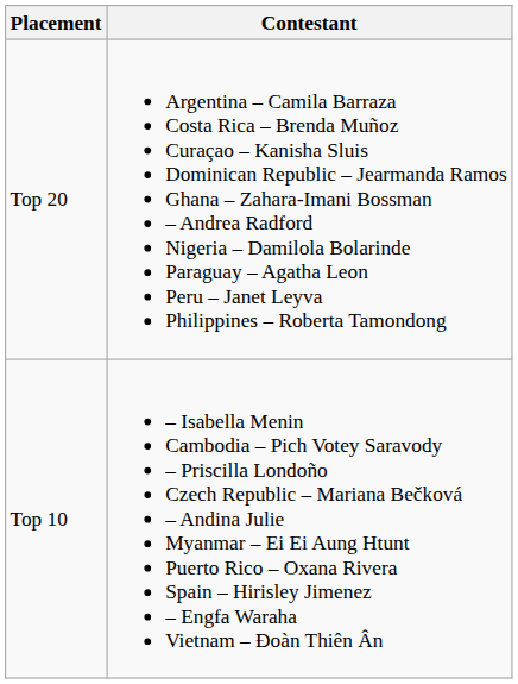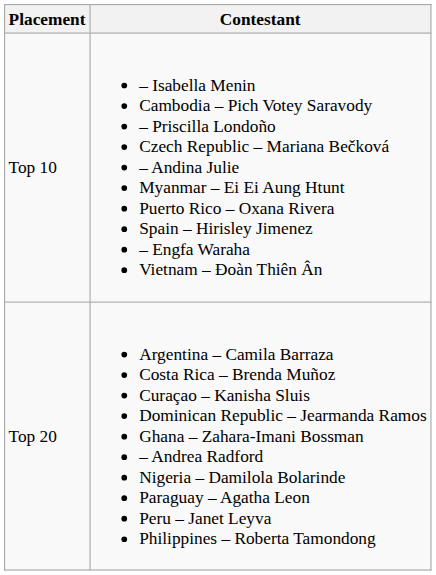 <table class="wikitable sortable" style="font-size: 95%;">
 <tr>
 <th>Placement</th>
 <th>Contestant</th>
 </tr>
 <tr>
+<td>Top 10</td>
+<td><br><ul><li> – Isabella Menin</li><li> Cambodia – Pich Votey Saravody</li><li> – Priscilla Londoño</li><li> Czech Republic – Mariana Bečková</li><li> – Andina Julie</li><li> Myanmar – Ei Ei Aung Htunt</li><li> Puerto Rico – Oxana Rivera</li><li> Spain – Hirisley Jimenez</li><li> – Engfa Waraha</li><li> Vietnam – Đoàn Thiên Ân</li></ul></td>
+</tr>
+<tr>
 <td>Top 20</td>
 <td><br><ul><li> Argentina – Camila Barraza</li><li> Costa Rica – Brenda Muñoz</li><li> Curaçao – Kanisha Sluis</li><li> Dominican Republic – Jearmanda Ramos</li><li> Ghana – Zahara-Imani Bossman</li><li> – Andrea Radford</li><li> Nigeria – Damilola Bolarinde</li><li> Paraguay – Agatha Leon</li><li> Peru – Janet Leyva</li><li> Philippines – Roberta Tamondong</li></ul></td>
 </tr>
-<tr>
-<td>Top 10</td>
-<td><br><ul><li> – Isabella Menin</li><li> Cambodia – Pich Votey Saravody</li><li> – Priscilla Londoño</li><li> Czech Republic – Mariana Bečková</li><li> – Andina Julie</li><li> Myanmar – Ei Ei Aung Htunt</li><li> Puerto Rico – Oxana Rivera</li><li> Spain – Hirisley Jimenez</li><li> – Engfa Waraha</li><li> Vietnam – Đoàn Thiên Ân</li></ul></td>
-</tr>
 </table>
